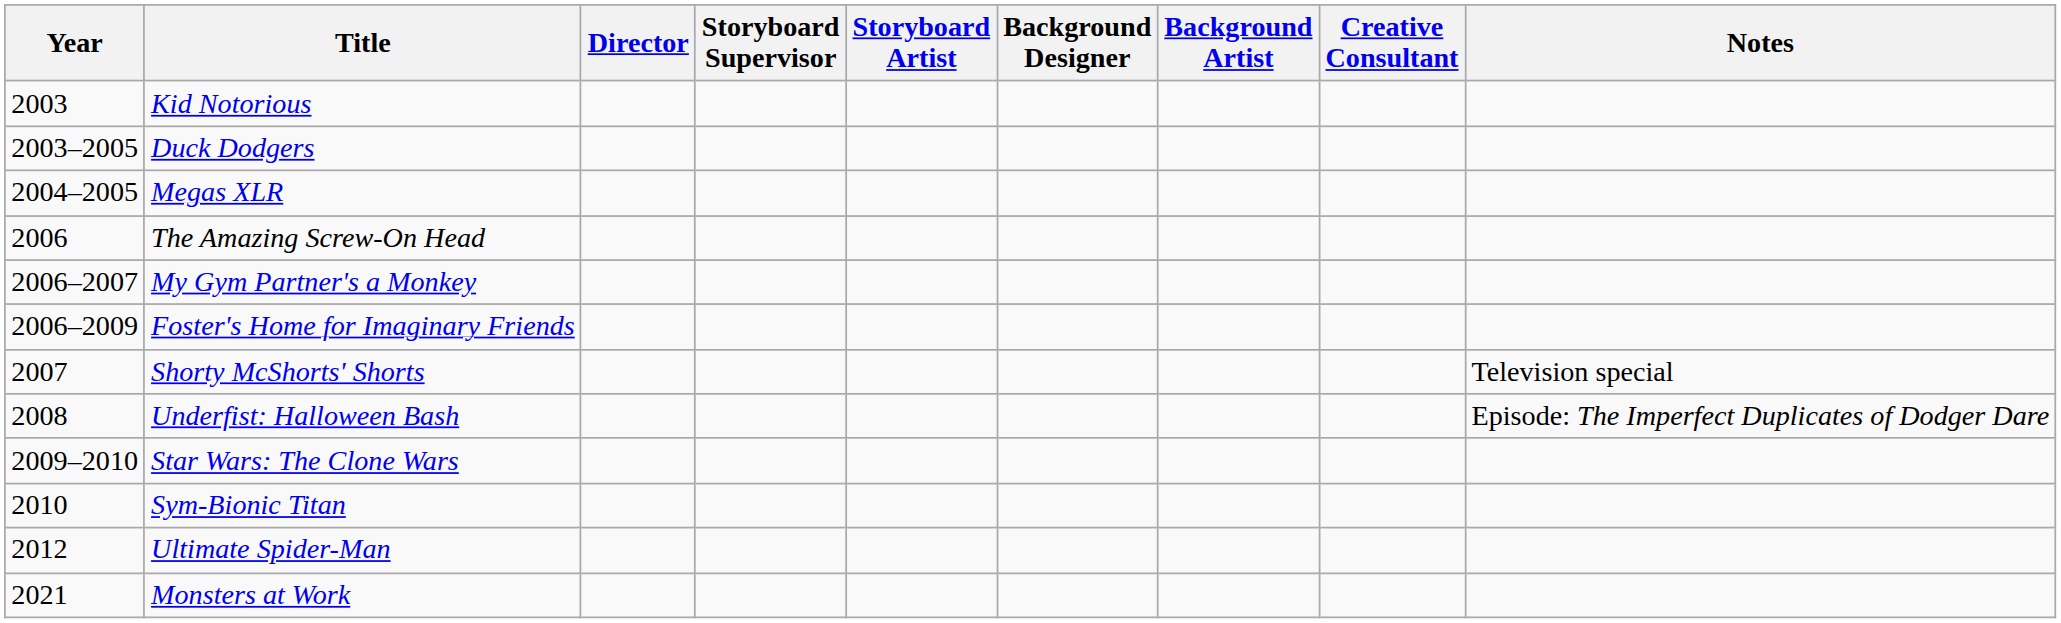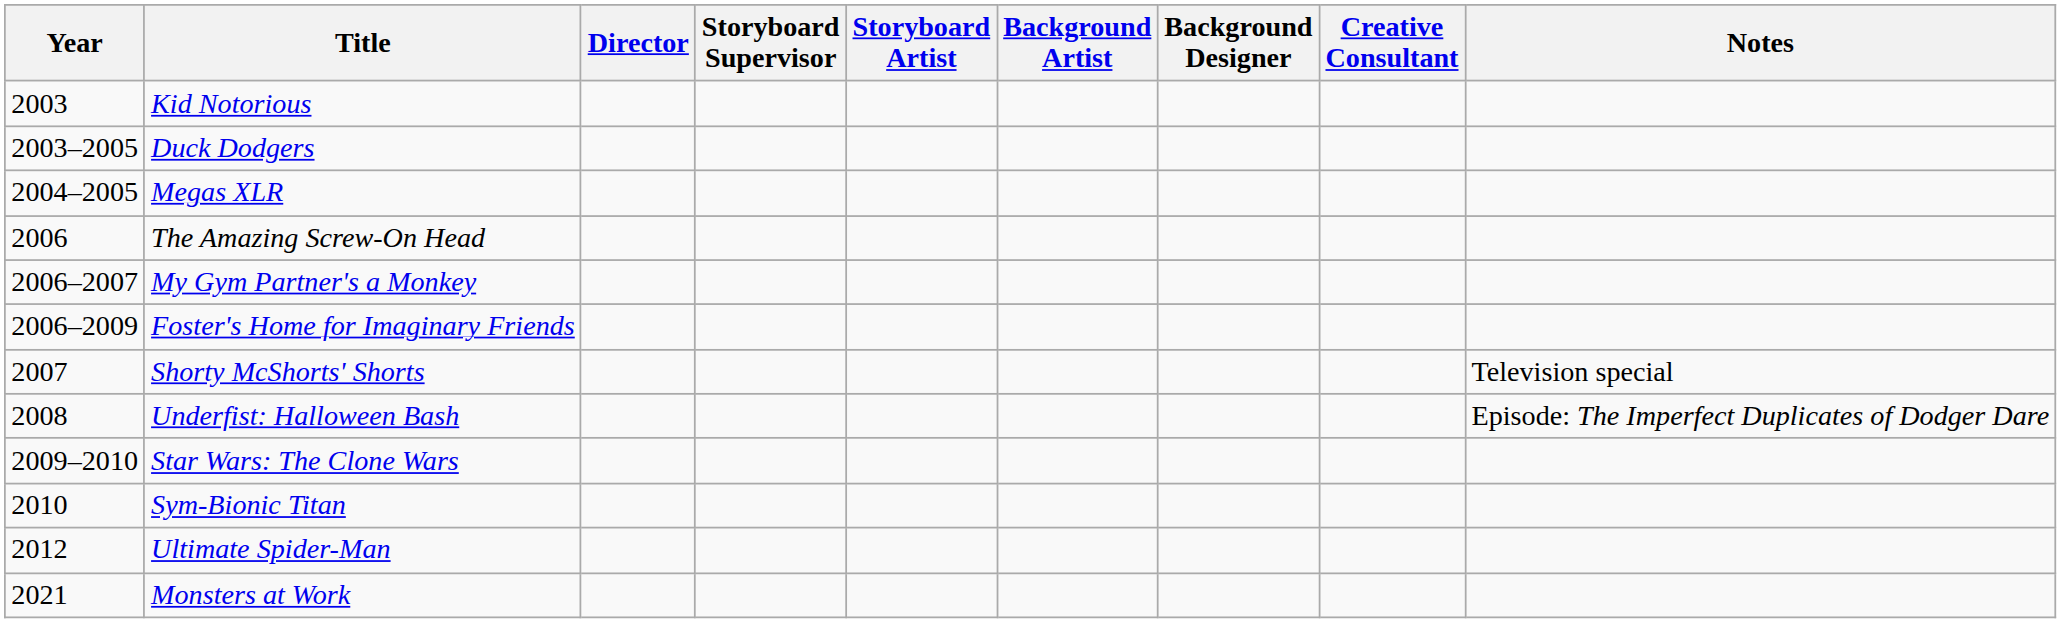 <table class="wikitable">
 <tr>
 <th>Year</th>
 <th>Title</th>
 <th><a href='#'>Director</a></th>
 <th>Storyboard<br>Supervisor</th>
 <th><a href='#'>Storyboard<br>Artist</a></th>
+<th><a href='#'>Background<br>Artist</a></th>
 <th>Background<br>Designer</th>
-<th><a href='#'>Background<br>Artist</a></th>
 <th><a href='#'>Creative<br>Consultant</a></th>
 <th>Notes</th>
 </tr>
 <tr>
 <td>2003</td>
 <td><em><a href='#'>Kid Notorious</a></em></td>
 <td></td>
 <td></td>
 <td></td>
 <td></td>
 <td></td>
 <td></td>
 <td></td>
 </tr>
 <tr>
 <td>2003–2005</td>
 <td><em><a href='#'>Duck Dodgers</a></em></td>
 <td></td>
 <td></td>
 <td></td>
 <td></td>
 <td></td>
 <td></td>
 <td></td>
 </tr>
 <tr>
 <td>2004–2005</td>
 <td><em><a href='#'>Megas XLR</a></em></td>
 <td></td>
 <td></td>
 <td></td>
 <td></td>
 <td></td>
 <td></td>
 <td></td>
 </tr>
 <tr>
 <td>2006</td>
 <td><em>The Amazing Screw-On Head</em></td>
 <td></td>
 <td></td>
 <td></td>
 <td></td>
 <td></td>
 <td></td>
 <td></td>
 </tr>
 <tr>
 <td>2006–2007</td>
 <td><em><a href='#'>My Gym Partner's a Monkey</a></em></td>
 <td></td>
 <td></td>
 <td></td>
 <td></td>
 <td></td>
 <td></td>
 <td></td>
 </tr>
 <tr>
 <td>2006–2009</td>
 <td><em><a href='#'>Foster's Home for Imaginary Friends</a></em></td>
 <td></td>
 <td></td>
 <td></td>
 <td></td>
 <td></td>
 <td></td>
 <td></td>
 </tr>
 <tr>
 <td>2007</td>
 <td><em><a href='#'>Shorty McShorts' Shorts</a></em></td>
 <td></td>
 <td></td>
 <td></td>
 <td></td>
 <td></td>
 <td></td>
 <td>Television special</td>
 </tr>
 <tr>
 <td>2008</td>
 <td><em><a href='#'>Underfist: Halloween Bash</a></em></td>
 <td></td>
 <td></td>
 <td></td>
 <td></td>
 <td></td>
 <td></td>
 <td>Episode: <em>The Imperfect Duplicates of Dodger Dare</em></td>
 </tr>
 <tr>
 <td>2009–2010</td>
 <td><em><a href='#'>Star Wars: The Clone Wars</a></em></td>
 <td></td>
 <td></td>
 <td></td>
 <td></td>
 <td></td>
 <td></td>
 <td></td>
 </tr>
 <tr>
 <td>2010</td>
 <td><em><a href='#'>Sym-Bionic Titan</a></em></td>
 <td></td>
 <td></td>
 <td></td>
 <td></td>
 <td></td>
 <td></td>
 <td></td>
 </tr>
 <tr>
 <td>2012</td>
 <td><em><a href='#'>Ultimate Spider-Man</a></em></td>
 <td></td>
 <td></td>
 <td></td>
 <td></td>
 <td></td>
 <td></td>
 <td></td>
 </tr>
 <tr>
 <td>2021</td>
 <td><em><a href='#'>Monsters at Work</a></em></td>
 <td></td>
 <td></td>
 <td></td>
 <td></td>
 <td></td>
 <td></td>
 <td></td>
 </tr>
 </table>
